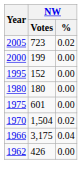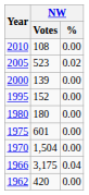 <table class="wikitable">
 <tr>
 <th rowspan="2">Year</th>
 <th colspan="2"><a href='#'>NW</a></th>
 </tr>
 <tr>
 <th>Votes</th>
 <th>%</th>
 </tr>
 <tr>
+<td><a href='#'>2010</a></td>
+<td>108</td>
+<td>0.00</td>
+</tr>
+<tr>
 <td><a href='#'>2005</a></td>
-<td>723</td>
+<td>523</td>
 <td>0.02</td>
 </tr>
 <tr>
 <td><a href='#'>2000</a></td>
-<td>199</td>
+<td>139</td>
 <td>0.00</td>
 </tr>
 <tr>
 <td><a href='#'>1995</a></td>
 <td>152</td>
 <td>0.00</td>
 </tr>
 <tr>
 <td><a href='#'>1980</a></td>
 <td>180</td>
 <td>0.00</td>
 </tr>
 <tr>
 <td><a href='#'>1975</a></td>
 <td>601</td>
 <td>0.00</td>
 </tr>
 <tr>
 <td><a href='#'>1970</a></td>
 <td>1,504</td>
-<td>0.02</td>
+<td>0.00</td>
 </tr>
 <tr>
 <td><a href='#'>1966</a></td>
 <td>3,175</td>
 <td>0.04</td>
 </tr>
 <tr>
 <td><a href='#'>1962</a></td>
-<td>426</td>
+<td>420</td>
 <td>0.00</td>
 </tr>
 </table>
